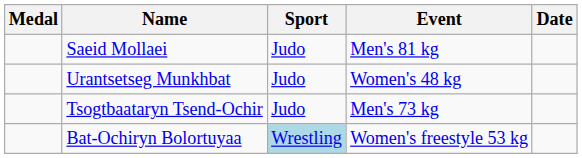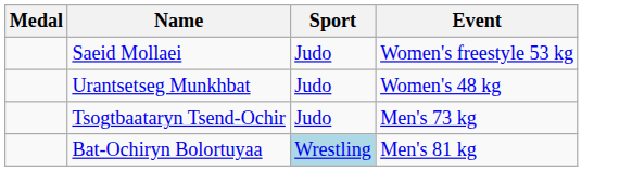 <table class="wikitable sortable" style="font-size: 95%;">
 <tr>
 <th>Medal</th>
 <th>Name</th>
 <th>Sport</th>
 <th>Event</th>
-<th>Date</th>
 </tr>
 <tr>
 <td></td>
 <td><a href='#'>Saeid Mollaei</a></td>
 <td><a href='#'>Judo</a></td>
-<td><a href='#'>Men's 81 kg</a></td>
-<td></td>
+<td><a href='#'>Women's freestyle 53 kg</a></td>
 </tr>
 <tr>
 <td></td>
 <td><a href='#'>Urantsetseg Munkhbat</a></td>
 <td><a href='#'>Judo</a></td>
 <td><a href='#'>Women's 48 kg</a></td>
-<td></td>
 </tr>
 <tr>
 <td></td>
 <td><a href='#'>Tsogtbaataryn Tsend-Ochir</a></td>
 <td><a href='#'>Judo</a></td>
 <td><a href='#'>Men's 73 kg</a></td>
-<td></td>
 </tr>
 <tr>
 <td></td>
 <td><a href='#'>Bat-Ochiryn Bolortuyaa</a></td>
 <td style="background: lightblue;"><a href='#'>Wrestling</a></td>
-<td><a href='#'>Women's freestyle 53 kg</a></td>
-<td></td>
+<td><a href='#'>Men's 81 kg</a></td>
 </tr>
 </table>
